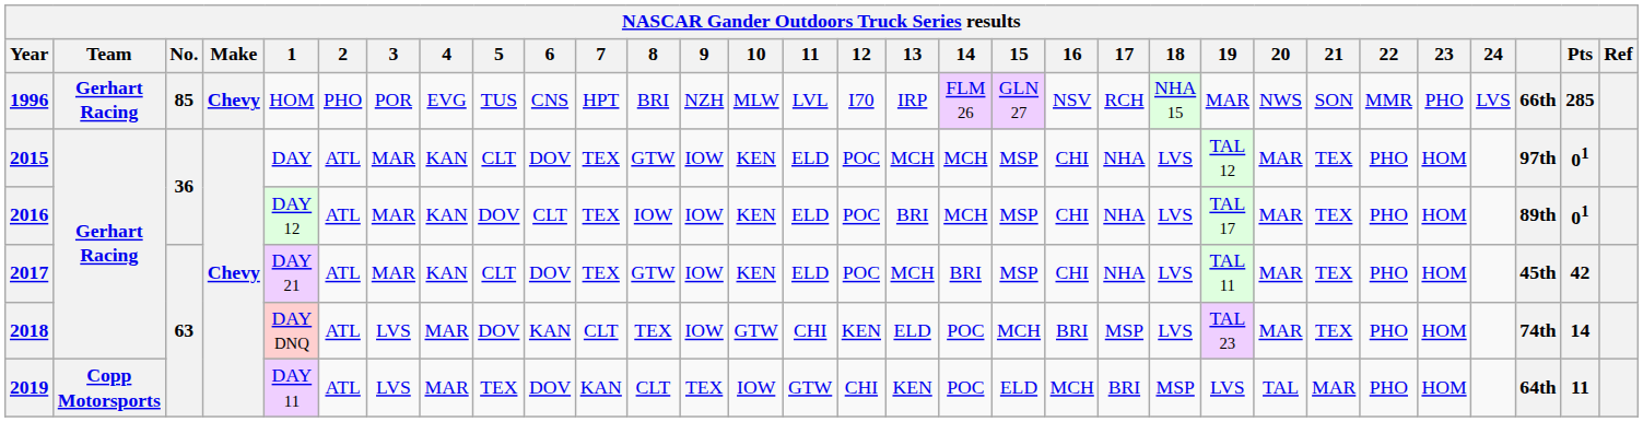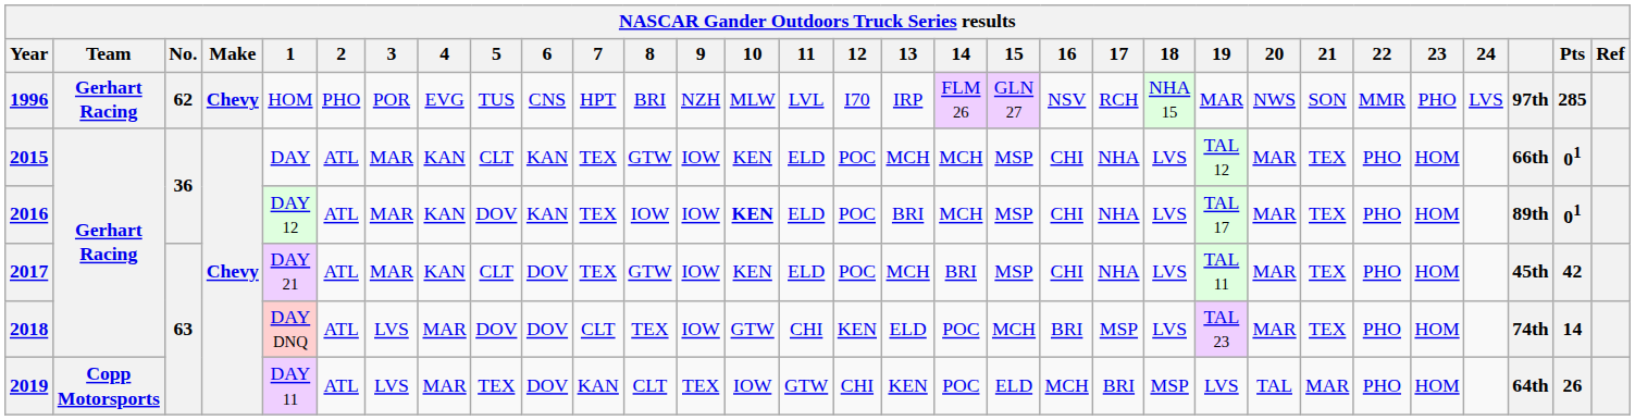 <table class="wikitable" style="text-align:center; font-size:75%">
 <tr>
 <th colspan=45><a href='#'>NASCAR Gander Outdoors Truck Series</a> results</th>
 </tr>
 <tr>
 <th>Year</th>
 <th>Team</th>
 <th>No.</th>
 <th>Make</th>
 <th>1</th>
 <th>2</th>
 <th>3</th>
 <th>4</th>
 <th>5</th>
 <th>6</th>
 <th>7</th>
 <th>8</th>
 <th>9</th>
 <th>10</th>
 <th>11</th>
 <th>12</th>
 <th>13</th>
 <th>14</th>
 <th>15</th>
 <th>16</th>
 <th>17</th>
 <th>18</th>
 <th>19</th>
 <th>20</th>
 <th>21</th>
 <th>22</th>
 <th>23</th>
 <th>24</th>
 <th></th>
 <th>Pts</th>
 <th>Ref</th>
 </tr>
 <tr>
 <th><a href='#'>1996</a></th>
 <th><a href='#'>Gerhart Racing</a></th>
-<th>85</th>
+<th>62</th>
 <th><a href='#'>Chevy</a></th>
 <td><a href='#'>HOM</a></td>
 <td><a href='#'>PHO</a></td>
 <td><a href='#'>POR</a></td>
 <td><a href='#'>EVG</a></td>
 <td><a href='#'>TUS</a></td>
 <td><a href='#'>CNS</a></td>
 <td><a href='#'>HPT</a></td>
 <td><a href='#'>BRI</a></td>
 <td><a href='#'>NZH</a></td>
 <td><a href='#'>MLW</a></td>
 <td><a href='#'>LVL</a></td>
 <td><a href='#'>I70</a></td>
 <td><a href='#'>IRP</a></td>
 <td style="background:#EFCFFF;"><a href='#'>FLM</a><br><small>26</small></td>
 <td style="background:#EFCFFF;"><a href='#'>GLN</a><br><small>27</small></td>
 <td><a href='#'>NSV</a></td>
 <td><a href='#'>RCH</a></td>
 <td style="background:#DFFFDF;"><a href='#'>NHA</a><br><small>15</small></td>
 <td><a href='#'>MAR</a></td>
 <td><a href='#'>NWS</a></td>
 <td><a href='#'>SON</a></td>
 <td><a href='#'>MMR</a></td>
 <td><a href='#'>PHO</a></td>
 <td><a href='#'>LVS</a></td>
-<th>66th</th>
+<th>97th</th>
 <th>285</th>
 <th></th>
 </tr>
 <tr>
 <th><a href='#'>2015</a></th>
 <th rowspan=4><a href='#'>Gerhart Racing</a></th>
 <th rowspan=2>36</th>
 <th rowspan=5><a href='#'>Chevy</a></th>
 <td><a href='#'>DAY</a></td>
 <td><a href='#'>ATL</a></td>
 <td><a href='#'>MAR</a></td>
 <td><a href='#'>KAN</a></td>
 <td><a href='#'>CLT</a></td>
-<td><a href='#'>DOV</a></td>
+<td><a href='#'>KAN</a></td>
 <td><a href='#'>TEX</a></td>
 <td><a href='#'>GTW</a></td>
 <td><a href='#'>IOW</a></td>
 <td><a href='#'>KEN</a></td>
 <td><a href='#'>ELD</a></td>
 <td><a href='#'>POC</a></td>
 <td><a href='#'>MCH</a></td>
 <td><a href='#'>MCH</a></td>
 <td><a href='#'>MSP</a></td>
 <td><a href='#'>CHI</a></td>
 <td><a href='#'>NHA</a></td>
 <td><a href='#'>LVS</a></td>
 <td style="background:#DFFFDF;"><a href='#'>TAL</a><br><small>12</small></td>
 <td><a href='#'>MAR</a></td>
 <td><a href='#'>TEX</a></td>
 <td><a href='#'>PHO</a></td>
 <td><a href='#'>HOM</a></td>
 <td></td>
-<th>97th</th>
+<th>66th</th>
 <th>0<sup>1</sup></th>
 <th></th>
 </tr>
 <tr>
 <th><a href='#'>2016</a></th>
 <td style="background:#DFFFDF;"><a href='#'>DAY</a><br><small>12</small></td>
 <td><a href='#'>ATL</a></td>
 <td><a href='#'>MAR</a></td>
 <td><a href='#'>KAN</a></td>
 <td><a href='#'>DOV</a></td>
-<td><a href='#'>CLT</a></td>
+<td><a href='#'>KAN</a></td>
 <td><a href='#'>TEX</a></td>
 <td><a href='#'>IOW</a></td>
 <td><a href='#'>IOW</a></td>
-<td><a href='#'>KEN</a></td>
+<td><strong><a href='#'>KEN</a></strong></td>
 <td><a href='#'>ELD</a></td>
 <td><a href='#'>POC</a></td>
 <td><a href='#'>BRI</a></td>
 <td><a href='#'>MCH</a></td>
 <td><a href='#'>MSP</a></td>
 <td><a href='#'>CHI</a></td>
 <td><a href='#'>NHA</a></td>
 <td><a href='#'>LVS</a></td>
 <td style="background:#DFFFDF;"><a href='#'>TAL</a><br><small>17</small></td>
 <td><a href='#'>MAR</a></td>
 <td><a href='#'>TEX</a></td>
 <td><a href='#'>PHO</a></td>
 <td><a href='#'>HOM</a></td>
 <td></td>
 <th>89th</th>
 <th>0<sup>1</sup></th>
 <th></th>
 </tr>
 <tr>
 <th><a href='#'>2017</a></th>
 <th rowspan=3>63</th>
 <td style="background:#EFCFFF;"><a href='#'>DAY</a><br><small>21</small></td>
 <td><a href='#'>ATL</a></td>
 <td><a href='#'>MAR</a></td>
 <td><a href='#'>KAN</a></td>
 <td><a href='#'>CLT</a></td>
 <td><a href='#'>DOV</a></td>
 <td><a href='#'>TEX</a></td>
 <td><a href='#'>GTW</a></td>
 <td><a href='#'>IOW</a></td>
 <td><a href='#'>KEN</a></td>
 <td><a href='#'>ELD</a></td>
 <td><a href='#'>POC</a></td>
 <td><a href='#'>MCH</a></td>
 <td><a href='#'>BRI</a></td>
 <td><a href='#'>MSP</a></td>
 <td><a href='#'>CHI</a></td>
 <td><a href='#'>NHA</a></td>
 <td><a href='#'>LVS</a></td>
 <td style="background:#DFFFDF;"><a href='#'>TAL</a><br><small>11</small></td>
 <td><a href='#'>MAR</a></td>
 <td><a href='#'>TEX</a></td>
 <td><a href='#'>PHO</a></td>
 <td><a href='#'>HOM</a></td>
 <td></td>
 <th>45th</th>
 <th>42</th>
 <th></th>
 </tr>
 <tr>
 <th><a href='#'>2018</a></th>
 <td style="background:#FFCFCF;"><a href='#'>DAY</a><br><small>DNQ</small></td>
 <td style="background:#;"><a href='#'>ATL</a><br><small></small></td>
 <td><a href='#'>LVS</a></td>
 <td><a href='#'>MAR</a></td>
 <td><a href='#'>DOV</a></td>
-<td><a href='#'>KAN</a></td>
+<td><a href='#'>DOV</a></td>
 <td><a href='#'>CLT</a></td>
 <td><a href='#'>TEX</a></td>
 <td><a href='#'>IOW</a></td>
 <td><a href='#'>GTW</a></td>
 <td><a href='#'>CHI</a></td>
 <td><a href='#'>KEN</a></td>
 <td><a href='#'>ELD</a></td>
 <td><a href='#'>POC</a></td>
 <td><a href='#'>MCH</a></td>
 <td><a href='#'>BRI</a></td>
 <td><a href='#'>MSP</a></td>
 <td><a href='#'>LVS</a></td>
 <td style="background:#EFCFFF;"><a href='#'>TAL</a><br><small>23</small></td>
 <td><a href='#'>MAR</a></td>
 <td><a href='#'>TEX</a></td>
 <td><a href='#'>PHO</a></td>
 <td><a href='#'>HOM</a></td>
 <td></td>
 <th>74th</th>
 <th>14</th>
 <th></th>
 </tr>
 <tr>
 <th><a href='#'>2019</a></th>
 <th><a href='#'>Copp Motorsports</a></th>
 <td style="background:#EFCFFF;"><a href='#'>DAY</a><br><small>11</small></td>
 <td><a href='#'>ATL</a></td>
 <td><a href='#'>LVS</a></td>
 <td><a href='#'>MAR</a></td>
 <td><a href='#'>TEX</a></td>
 <td><a href='#'>DOV</a></td>
 <td><a href='#'>KAN</a></td>
 <td><a href='#'>CLT</a></td>
 <td><a href='#'>TEX</a></td>
 <td><a href='#'>IOW</a></td>
 <td><a href='#'>GTW</a></td>
 <td><a href='#'>CHI</a></td>
 <td><a href='#'>KEN</a></td>
 <td><a href='#'>POC</a></td>
 <td><a href='#'>ELD</a></td>
 <td><a href='#'>MCH</a></td>
 <td><a href='#'>BRI</a></td>
 <td><a href='#'>MSP</a></td>
 <td><a href='#'>LVS</a></td>
 <td><a href='#'>TAL</a></td>
 <td><a href='#'>MAR</a></td>
 <td><a href='#'>PHO</a></td>
 <td><a href='#'>HOM</a></td>
 <td></td>
 <th>64th</th>
-<th>11</th>
+<th>26</th>
 <th></th>
 </tr>
 </table>
